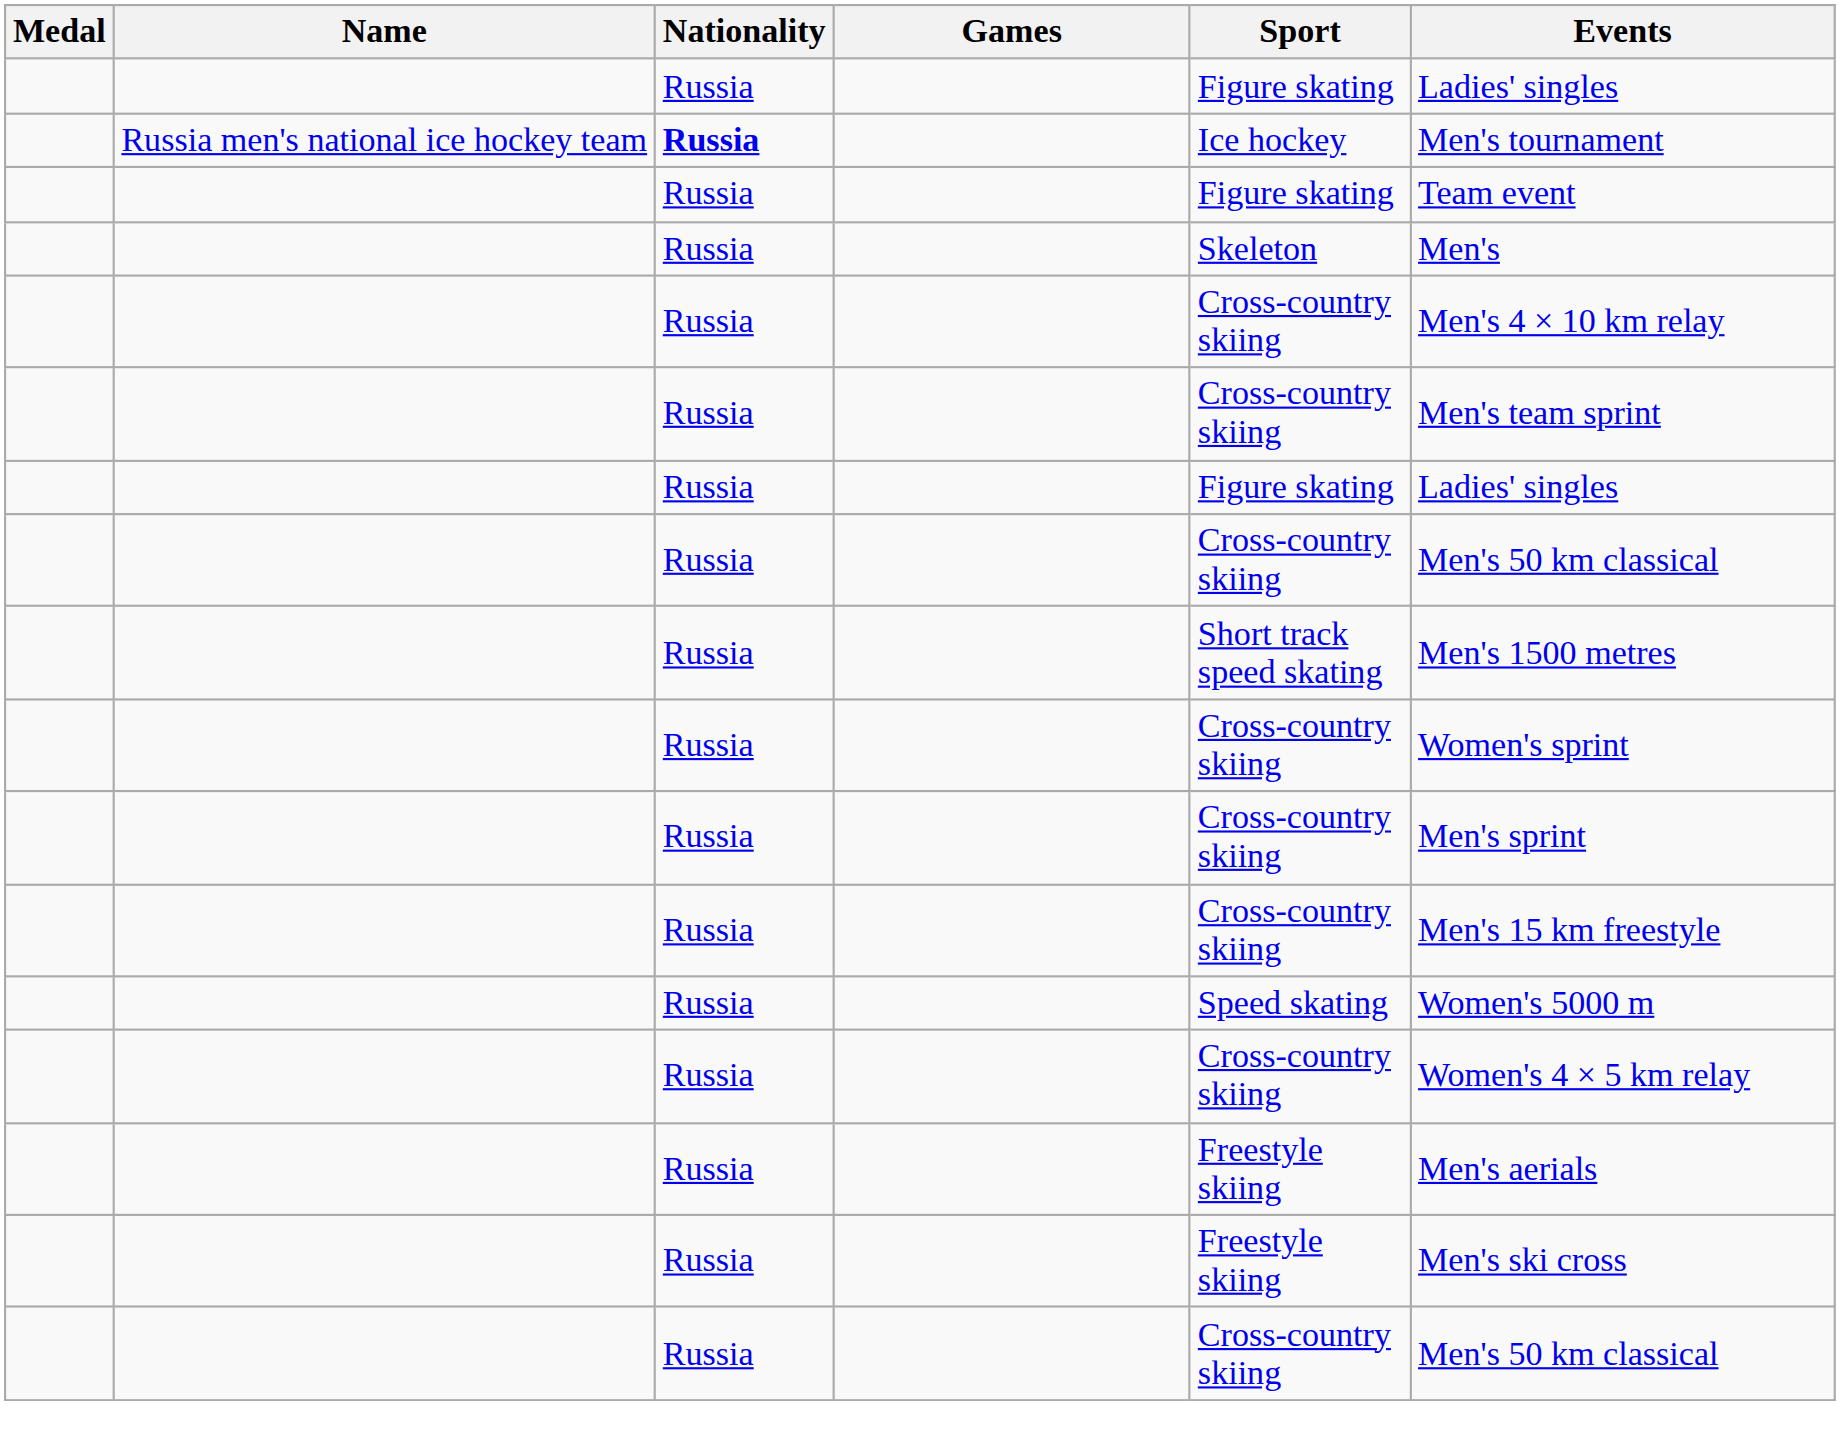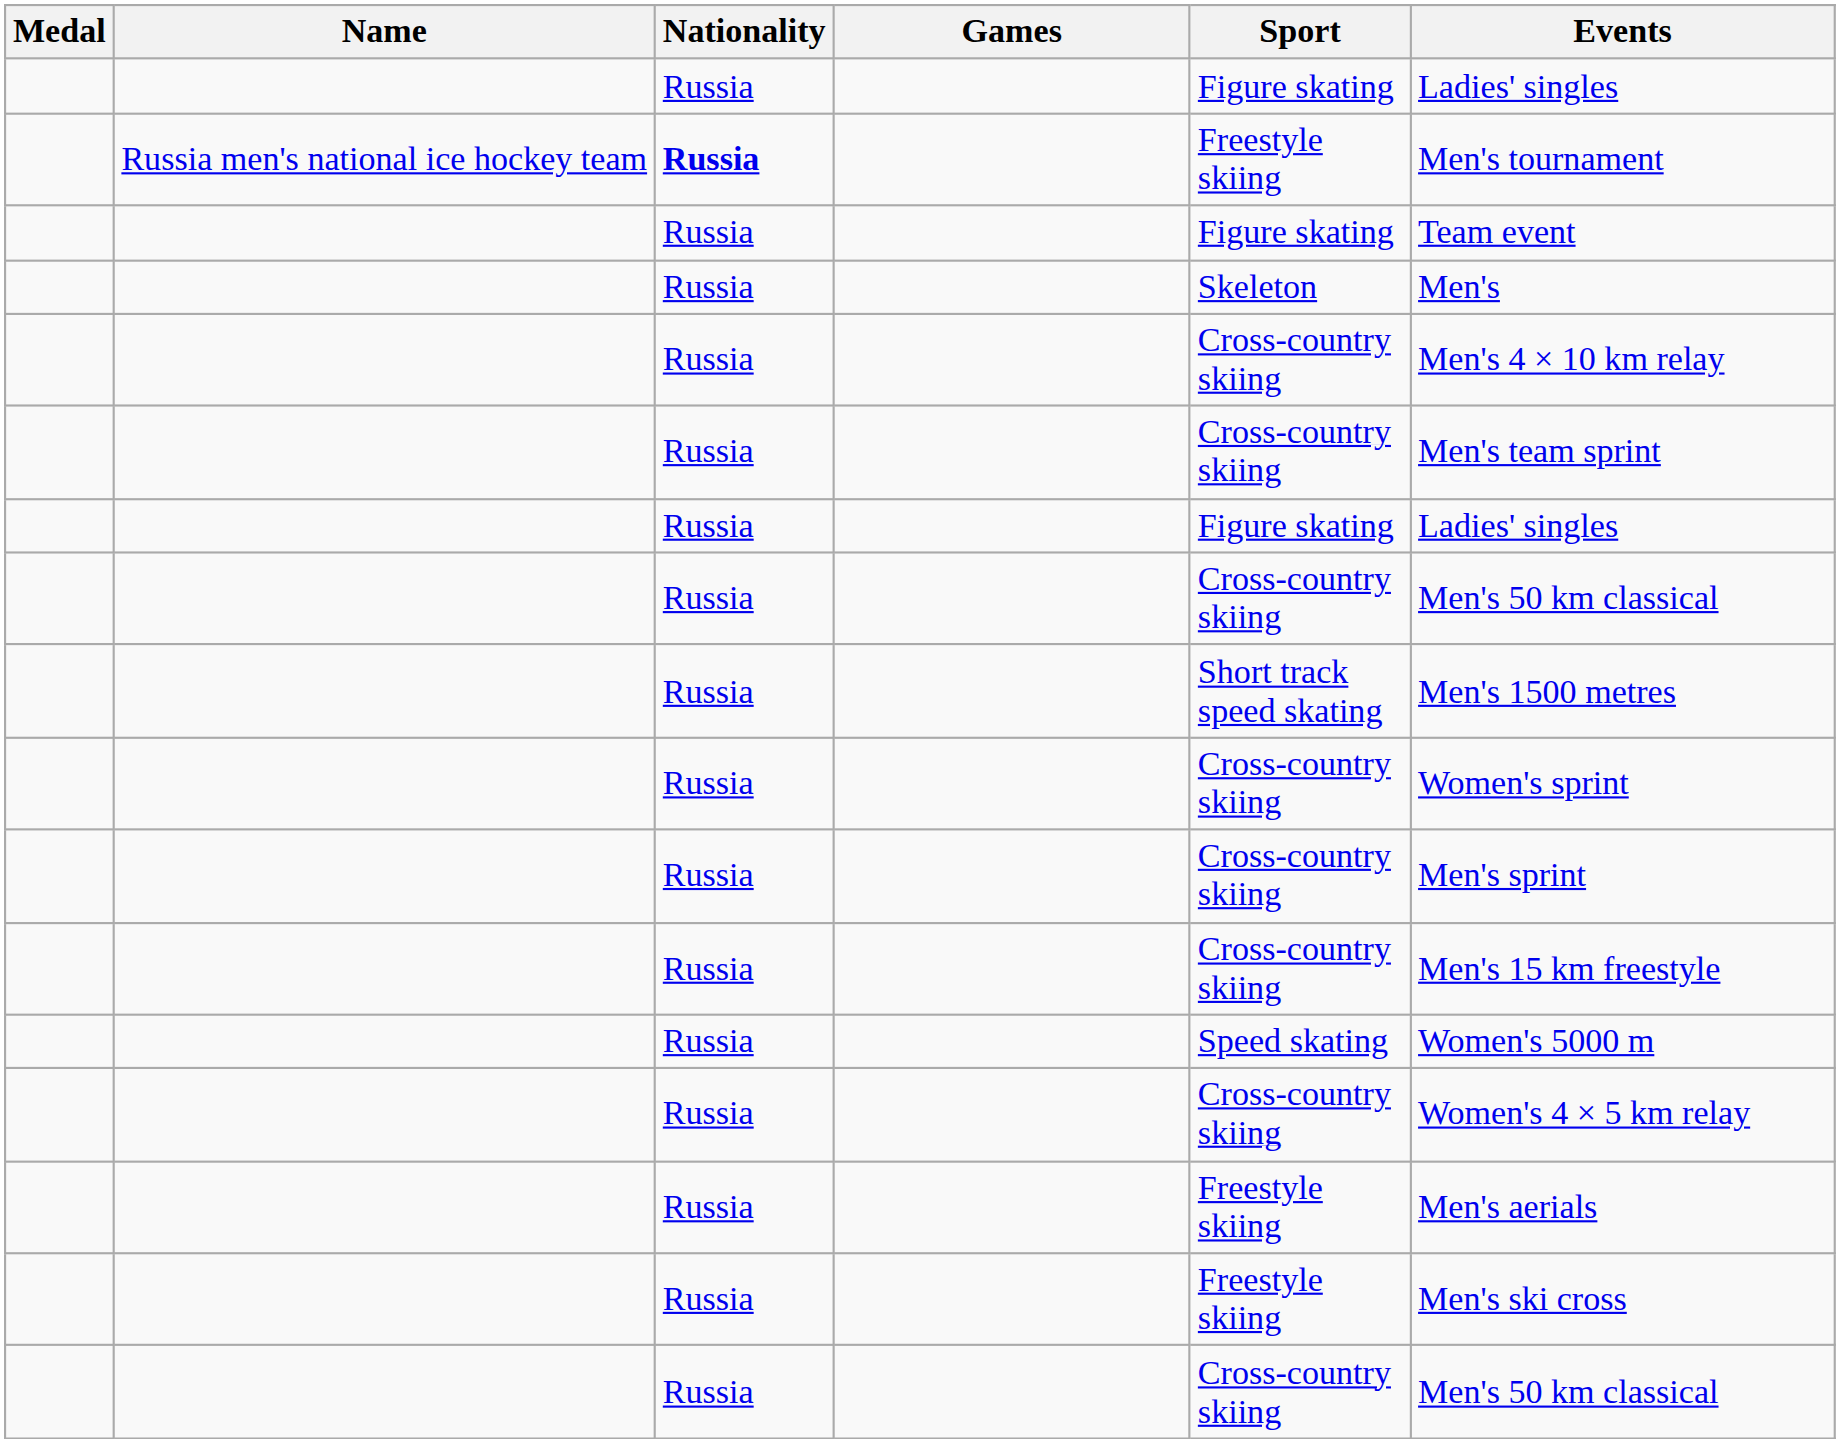 <table class="wikitable sortable">
 <tr>
 <th scope="col">Medal</th>
 <th scope="col">Name</th>
 <th scope="col">Nationality</th>
 <th scope="col" style="width:10em">Games</th>
 <th scope="col" style="width:6em">Sport</th>
 <th scope="col" style="width:12em">Events</th>
 </tr>
 <tr>
 <td></td>
 <td></td>
 <td><a href='#'>Russia</a></td>
 <td></td>
 <td><a href='#'>Figure skating</a></td>
 <td><a href='#'>Ladies' singles</a></td>
 </tr>
 <tr>
 <td></td>
 <td><a href='#'>Russia men's national ice hockey team</a><br></td>
 <td><strong><a href='#'>Russia</a></strong></td>
 <td></td>
-<td><a href='#'>Ice hockey</a></td>
+<td><a href='#'>Freestyle skiing</a></td>
 <td><a href='#'>Men's tournament</a></td>
 </tr>
 <tr>
 <td></td>
 <td></td>
 <td><a href='#'>Russia</a></td>
 <td></td>
 <td><a href='#'>Figure skating</a></td>
 <td><a href='#'>Team event</a></td>
 </tr>
 <tr>
 <td></td>
 <td></td>
 <td><a href='#'>Russia</a></td>
 <td></td>
 <td><a href='#'>Skeleton</a></td>
 <td><a href='#'>Men's</a></td>
 </tr>
 <tr>
 <td></td>
 <td></td>
 <td><a href='#'>Russia</a></td>
 <td></td>
 <td><a href='#'>Cross-country skiing</a></td>
 <td><a href='#'>Men's 4 × 10 km relay</a></td>
 </tr>
 <tr>
 <td></td>
 <td></td>
 <td><a href='#'>Russia</a></td>
 <td></td>
 <td><a href='#'>Cross-country skiing</a></td>
 <td><a href='#'>Men's team sprint</a></td>
 </tr>
 <tr>
 <td></td>
 <td></td>
 <td><a href='#'>Russia</a></td>
 <td></td>
 <td><a href='#'>Figure skating</a></td>
 <td><a href='#'>Ladies' singles</a></td>
 </tr>
 <tr>
 <td></td>
 <td></td>
 <td><a href='#'>Russia</a></td>
 <td></td>
 <td><a href='#'>Cross-country skiing</a></td>
 <td><a href='#'>Men's 50 km classical</a></td>
 </tr>
 <tr>
 <td></td>
 <td></td>
 <td><a href='#'>Russia</a></td>
 <td></td>
 <td><a href='#'>Short track speed skating</a></td>
 <td><a href='#'>Men's 1500 metres</a></td>
 </tr>
 <tr>
 <td></td>
 <td></td>
 <td><a href='#'>Russia</a></td>
 <td></td>
 <td><a href='#'>Cross-country skiing</a></td>
 <td><a href='#'>Women's sprint</a></td>
 </tr>
 <tr>
 <td></td>
 <td></td>
 <td><a href='#'>Russia</a></td>
 <td></td>
 <td><a href='#'>Cross-country skiing</a></td>
 <td><a href='#'>Men's sprint</a></td>
 </tr>
 <tr>
 <td></td>
 <td></td>
 <td><a href='#'>Russia</a></td>
 <td></td>
 <td><a href='#'>Cross-country skiing</a></td>
 <td><a href='#'>Men's 15 km freestyle</a></td>
 </tr>
 <tr>
 <td></td>
 <td></td>
 <td><a href='#'>Russia</a></td>
 <td></td>
 <td><a href='#'>Speed skating</a></td>
 <td><a href='#'>Women's 5000 m</a></td>
 </tr>
 <tr>
 <td></td>
 <td></td>
 <td><a href='#'>Russia</a></td>
 <td></td>
 <td><a href='#'>Cross-country skiing</a></td>
 <td><a href='#'>Women's 4 × 5 km relay</a></td>
 </tr>
 <tr>
 <td></td>
 <td></td>
 <td><a href='#'>Russia</a></td>
 <td></td>
 <td><a href='#'>Freestyle skiing</a></td>
 <td><a href='#'>Men's aerials</a></td>
 </tr>
 <tr>
 <td></td>
 <td></td>
 <td><a href='#'>Russia</a></td>
 <td></td>
 <td><a href='#'>Freestyle skiing</a></td>
 <td><a href='#'>Men's ski cross</a></td>
 </tr>
 <tr>
 <td></td>
 <td></td>
 <td><a href='#'>Russia</a></td>
 <td></td>
 <td><a href='#'>Cross-country skiing</a></td>
 <td><a href='#'>Men's 50 km classical</a></td>
 </tr>
 </table>
